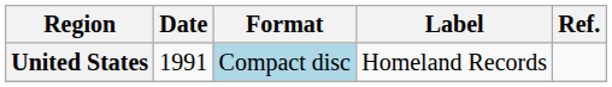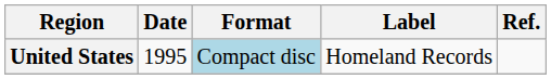 <table class="wikitable plainrowheaders">
 <tr>
 <th scope="col">Region</th>
 <th scope="col">Date</th>
 <th scope="col">Format</th>
 <th scope="col">Label</th>
 <th scope="col">Ref.</th>
 </tr>
 <tr>
 <th scope="row">United States</th>
-<td>1991</td>
+<td>1995</td>
 <td style="background: lightblue;">Compact disc</td>
 <td>Homeland Records</td>
 <td></td>
 </tr>
 <tr>
 </tr>
 </table>
